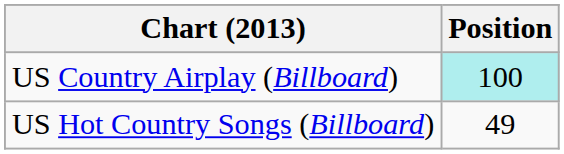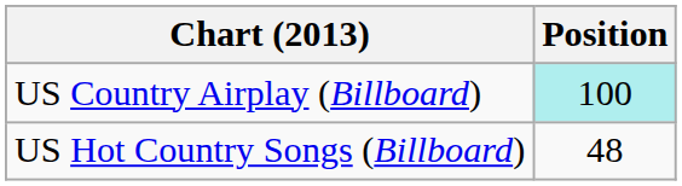 <table class="wikitable sortable">
 <tr>
 <th scope="col">Chart (2013)</th>
 <th scope="col">Position</th>
 </tr>
 <tr>
 <td>US <a href='#'>Country Airplay</a> (<em><a href='#'>Billboard</a></em>)</td>
 <td style="background: paleturquoise; text-align:center;">100</td>
 </tr>
 <tr>
 <td>US <a href='#'>Hot Country Songs</a> (<em><a href='#'>Billboard</a></em>)</td>
-<td style="text-align:center;">49</td>
+<td style="text-align:center;">48</td>
 </tr>
 </table>
